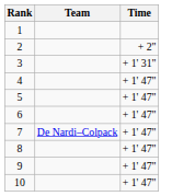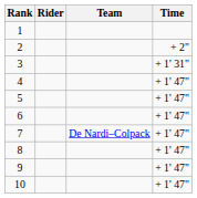 <table class="wikitable">
 <tr>
 <th scope="col">Rank</th>
+<th scope="col">Rider</th>
 <th scope="col">Team</th>
 <th scope="col">Time</th>
 </tr>
 <tr>
 <td style="text-align:center;">1</td>
 <td></td>
+<td></td>
 <td style="text-align:right;"></td>
 </tr>
 <tr>
 <td style="text-align:center;">2</td>
+<td></td>
 <td></td>
 <td style="text-align:right;">+ 2"</td>
 </tr>
 <tr>
 <td style="text-align:center;">3</td>
 <td></td>
+<td></td>
 <td style="text-align:right;">+ 1' 31"</td>
 </tr>
 <tr>
 <td style="text-align:center;">4</td>
+<td></td>
 <td></td>
 <td style="text-align:right;">+ 1' 47"</td>
 </tr>
 <tr>
 <td style="text-align:center;">5</td>
 <td></td>
+<td></td>
 <td style="text-align:right;">+ 1' 47"</td>
 </tr>
 <tr>
 <td style="text-align:center;">6</td>
 <td></td>
+<td></td>
 <td style="text-align:right;">+ 1' 47"</td>
 </tr>
 <tr>
 <td style="text-align:center;">7</td>
+<td></td>
 <td><a href='#'>De Nardi–Colpack</a></td>
 <td style="text-align:right;">+ 1' 47"</td>
 </tr>
 <tr>
 <td style="text-align:center;">8</td>
 <td></td>
+<td></td>
 <td style="text-align:right;">+ 1' 47"</td>
 </tr>
 <tr>
 <td style="text-align:center;">9</td>
+<td></td>
 <td></td>
 <td style="text-align:right;">+ 1' 47"</td>
 </tr>
 <tr>
 <td style="text-align:center;">10</td>
 <td></td>
+<td></td>
 <td style="text-align:right;">+ 1' 47"</td>
 </tr>
 </table>
